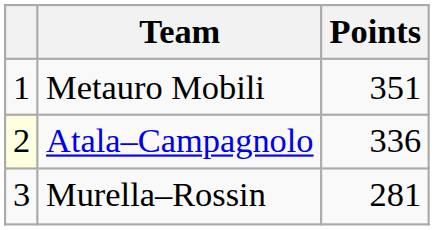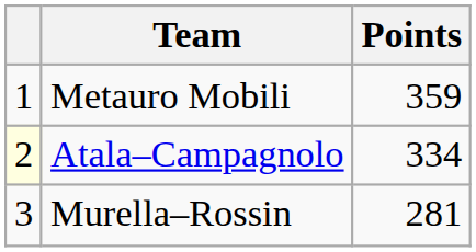 <table class="wikitable">
 <tr>
 <th></th>
 <th>Team</th>
 <th>Points</th>
 </tr>
 <tr>
 <td>1</td>
 <td>Metauro Mobili</td>
-<td align=right>351</td>
+<td align=right>359</td>
 </tr>
 <tr>
 <td style="background: lightyellow;">2</td>
 <td><a href='#'>Atala–Campagnolo</a></td>
-<td align=right>336</td>
+<td align=right>334</td>
 </tr>
 <tr>
 <td>3</td>
 <td>Murella–Rossin</td>
 <td align=right>281</td>
 </tr>
 </table>
